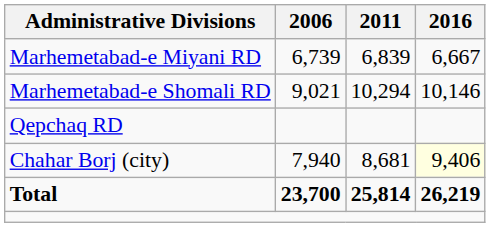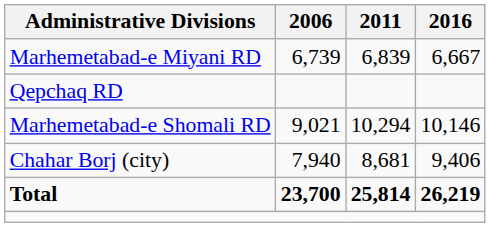 <table class="wikitable">
 <tr>
 <th>Administrative Divisions</th>
 <th>2006</th>
 <th>2011</th>
 <th>2016</th>
 </tr>
 <tr>
 <td><a href='#'>Marhemetabad-e Miyani RD</a></td>
 <td style="text-align: right;">6,739</td>
 <td style="text-align: right;">6,839</td>
 <td style="text-align: right;">6,667</td>
 </tr>
 <tr>
+<td><a href='#'>Qepchaq RD</a></td>
+<td style="text-align: right;"></td>
+<td style="text-align: right;"></td>
+<td style="text-align: right;"></td>
+</tr>
+<tr>
 <td><a href='#'>Marhemetabad-e Shomali RD</a></td>
 <td style="text-align: right;">9,021</td>
 <td style="text-align: right;">10,294</td>
 <td style="text-align: right;">10,146</td>
 </tr>
 <tr>
-<td><a href='#'>Qepchaq RD</a></td>
-<td style="text-align: right;"></td>
-<td style="text-align: right;"></td>
-<td style="text-align: right;"></td>
-</tr>
-<tr>
 <td><a href='#'>Chahar Borj</a> (city)</td>
 <td style="text-align: right;">7,940</td>
 <td style="text-align: right;">8,681</td>
-<td style="background: lightyellow; text-align: right;">9,406</td>
+<td style="text-align: right;">9,406</td>
 </tr>
 <tr>
 <td><strong>Total</strong></td>
 <td style="text-align: right;"><strong>23,700</strong></td>
 <td style="text-align: right;"><strong>25,814</strong></td>
 <td style="text-align: right;"><strong>26,219</strong></td>
 </tr>
 <tr>
 <td colspan=4></td>
 </tr>
 </table>
